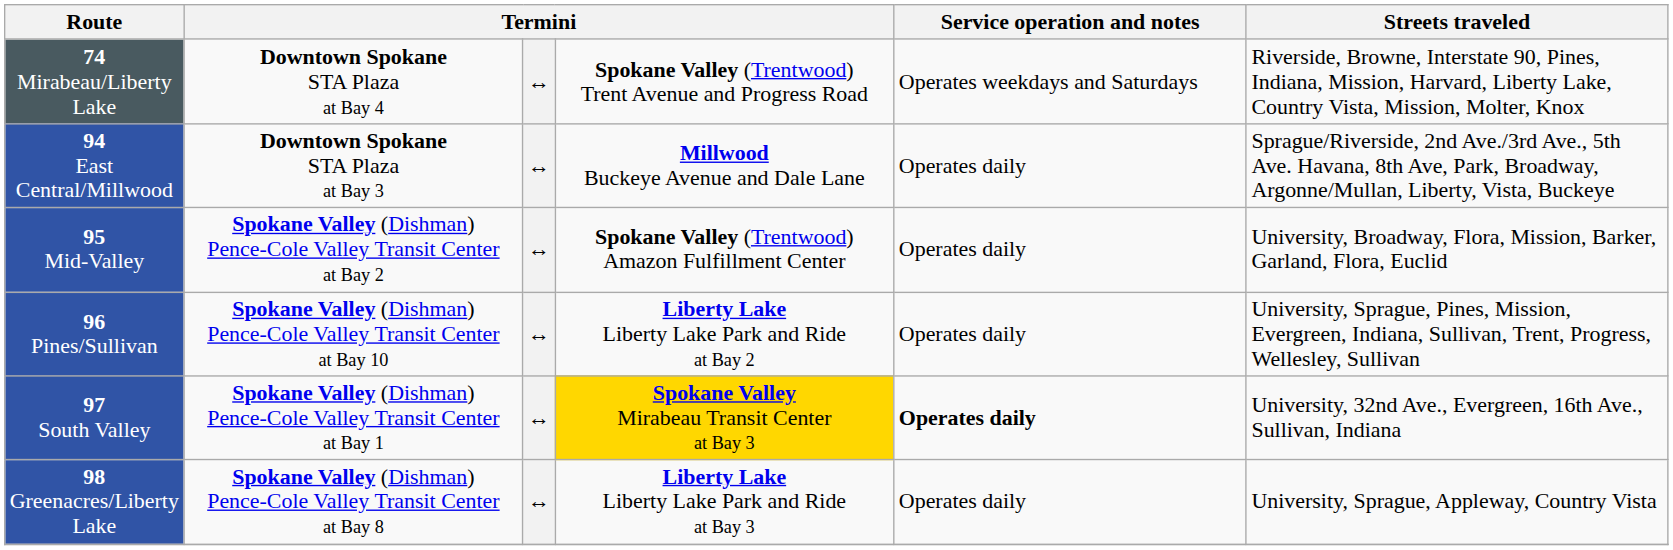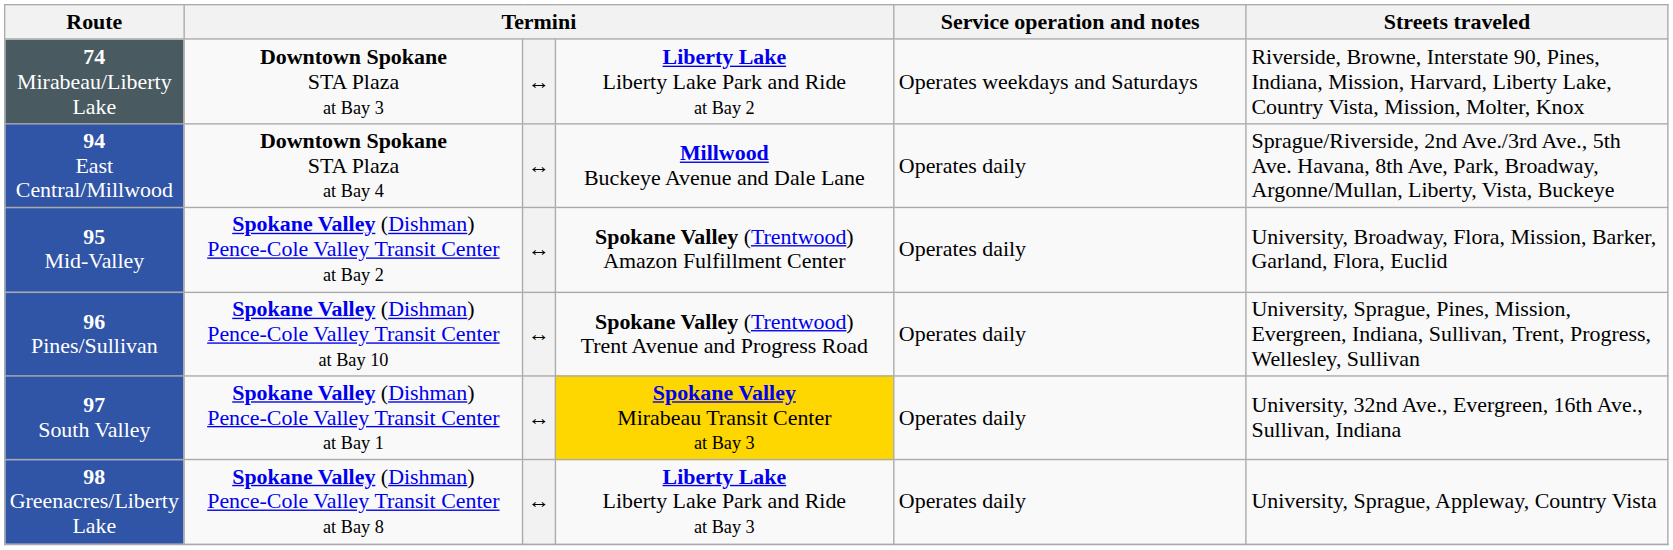 <table class=wikitable style="font-size: 100%;" text-valign="center"|>
 <tr>
 <th width="100px">Route</th>
 <th colspan=3>Termini</th>
 <th width="250px">Service operation and notes</th>
 <th width="300px">Streets traveled</th>
 </tr>
 <tr>
 <td style="background:#495a60; color:white" align="center" valign=center><div><strong>74</strong><br>Mirabeau/Liberty Lake</div></td>
-<td ! width="240px" align="center"><strong>Downtown Spokane</strong><br>STA Plaza<br><small>at Bay 4</small></td>
+<td ! width="240px" align="center"><strong>Downtown Spokane</strong><br>STA Plaza<br><small>at Bay 3</small></td>
 <th><span>↔</span></th>
-<td ! width="240px" align="center"><strong>Spokane Valley</strong> (<a href='#'>Trentwood</a>)<br>Trent Avenue and Progress Road</td>
+<td ! width="240px" align="center"><strong><a href='#'>Liberty Lake</a></strong><br>Liberty Lake Park and Ride<br><small>at Bay 2</small></td>
 <td>Operates weekdays and Saturdays</td>
 <td>Riverside, Browne, Interstate 90, Pines, Indiana, Mission, Harvard, Liberty Lake, Country Vista, Mission, Molter, Knox</td>
 </tr>
 <tr>
 <td style="background:#3054a6; color:white" align="center" valign=center><div><strong>94</strong><br>East Central/Millwood</div></td>
-<td ! width="240px" align="center"><strong>Downtown Spokane</strong><br>STA Plaza<br><small>at Bay 3</small></td>
+<td ! width="240px" align="center"><strong>Downtown Spokane</strong><br>STA Plaza<br><small>at Bay 4</small></td>
 <th><span>↔</span></th>
 <td ! width="240px" align="center"><strong><a href='#'>Millwood</a></strong><br>Buckeye Avenue and Dale Lane</td>
 <td>Operates daily</td>
 <td>Sprague/Riverside, 2nd Ave./3rd Ave., 5th Ave. Havana, 8th Ave, Park, Broadway, Argonne/Mullan, Liberty, Vista, Buckeye</td>
 </tr>
 <tr>
 <td style="background:#3054a6; color:white" align="center" valign=center><div><strong>95</strong><br>Mid-Valley</div></td>
 <td ! width="240px" align="center"><strong><a href='#'>Spokane Valley</a></strong> (<a href='#'>Dishman</a>)<br><a href='#'>Pence-Cole Valley Transit Center</a><br><small>at Bay 2</small></td>
 <th><span>↔</span></th>
 <td ! width="240px" align="center"><strong>Spokane Valley</strong> (<a href='#'>Trentwood</a>)<br>Amazon Fulfillment Center</td>
 <td>Operates daily</td>
 <td>University, Broadway, Flora, Mission, Barker, Garland, Flora, Euclid</td>
 </tr>
 <tr>
 <td style="background:#3054a6; color:white" align="center" valign=center><div><strong>96</strong><br>Pines/Sullivan</div></td>
 <td ! width="240px" align="center"><strong><a href='#'>Spokane Valley</a></strong> (<a href='#'>Dishman</a>)<br><a href='#'>Pence-Cole Valley Transit Center</a><br><small>at Bay 10</small></td>
 <th><span>↔</span></th>
-<td ! width="240px" align="center"><strong><a href='#'>Liberty Lake</a></strong><br>Liberty Lake Park and Ride<br><small>at Bay 2</small></td>
+<td ! width="240px" align="center"><strong>Spokane Valley</strong> (<a href='#'>Trentwood</a>)<br>Trent Avenue and Progress Road</td>
 <td>Operates daily</td>
 <td>University, Sprague, Pines, Mission, Evergreen, Indiana, Sullivan, Trent, Progress, Wellesley, Sullivan</td>
 </tr>
 <tr>
 <td style="background:#3054a6; color:white" align="center" valign=center><div><strong>97</strong><br>South Valley</div></td>
 <td ! width="240px" align="center"><strong><a href='#'>Spokane Valley</a></strong> (<a href='#'>Dishman</a>)<br><a href='#'>Pence-Cole Valley Transit Center</a><br><small>at Bay 1</small></td>
 <th><span>↔</span></th>
 <td ! width="240px" align="center" style="background: gold;"><strong><a href='#'>Spokane Valley</a></strong><br>Mirabeau Transit Center<br><small>at Bay 3</small></td>
-<td><strong>Operates daily</strong></td>
+<td>Operates daily</td>
 <td>University, 32nd Ave., Evergreen, 16th Ave., Sullivan, Indiana</td>
 </tr>
 <tr>
 <td style="background:#3054a6; color:white" align="center" valign=center><div><strong>98</strong><br>Greenacres/Liberty Lake</div></td>
 <td ! width="240px" align="center"><strong><a href='#'>Spokane Valley</a></strong> (<a href='#'>Dishman</a>)<br><a href='#'>Pence-Cole Valley Transit Center</a><br><small>at Bay 8</small></td>
 <th><span>↔</span></th>
 <td ! width="240px" align="center"><strong><a href='#'>Liberty Lake</a></strong><br>Liberty Lake Park and Ride<br><small>at Bay 3</small></td>
 <td>Operates daily</td>
 <td>University, Sprague, Appleway, Country Vista</td>
 </tr>
 <tr>
 </tr>
 </table>
